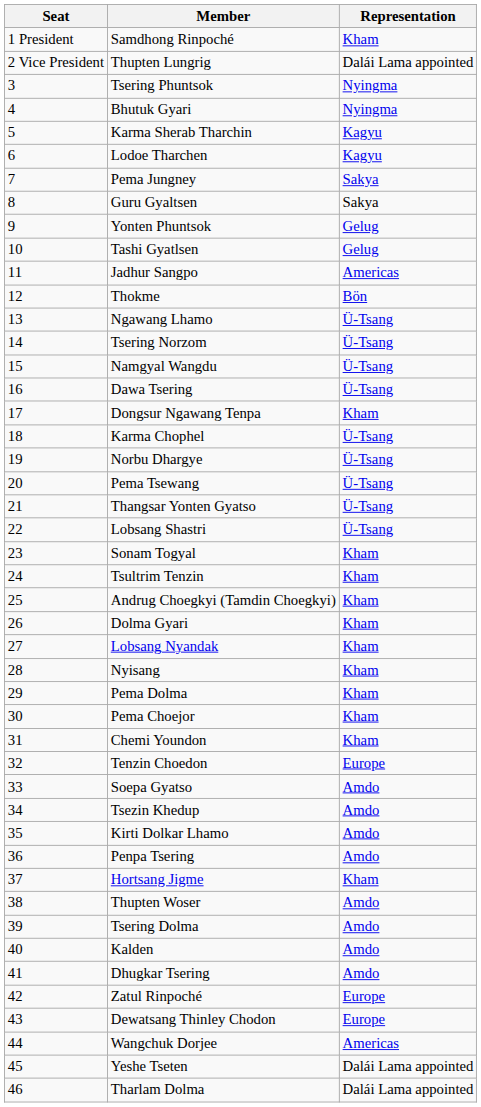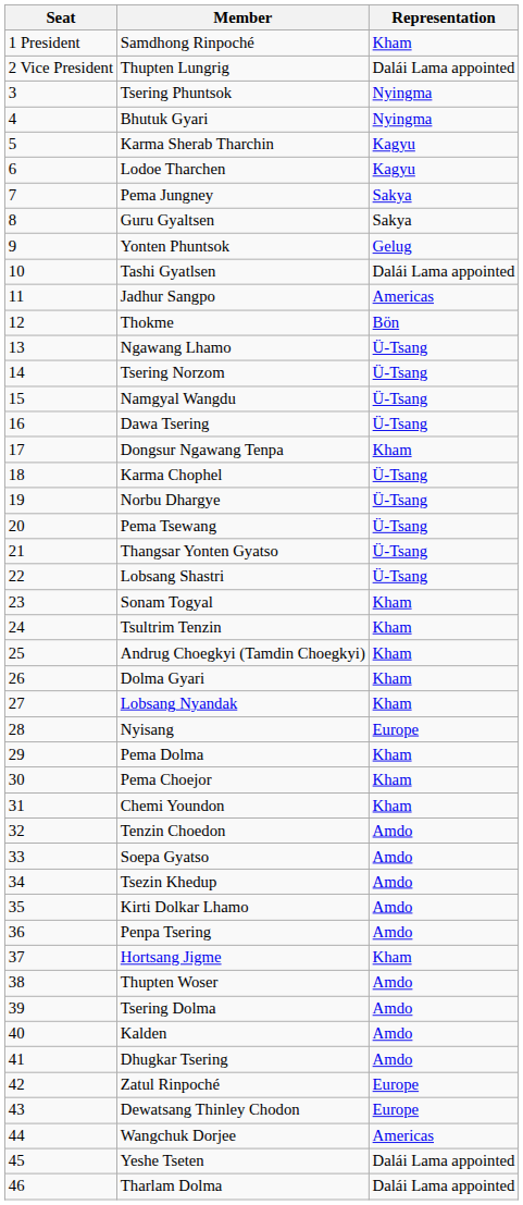 <table class="wikitable">
 <tr>
 <th>Seat</th>
 <th>Member</th>
 <th>Representation</th>
 </tr>
 <tr>
 <td>1 President </td>
 <td>Samdhong Rinpoché</td>
 <td><a href='#'>Kham</a></td>
 </tr>
 <tr>
 <td>2 Vice President</td>
 <td>Thupten Lungrig</td>
 <td>Dalái Lama appointed</td>
 </tr>
 <tr>
 <td>3</td>
 <td>Tsering Phuntsok</td>
 <td><a href='#'>Nyingma</a></td>
 </tr>
 <tr>
 <td>4</td>
 <td>Bhutuk Gyari</td>
 <td><a href='#'>Nyingma</a></td>
 </tr>
 <tr>
 <td>5</td>
 <td>Karma Sherab Tharchin</td>
 <td><a href='#'>Kagyu</a></td>
 </tr>
 <tr>
 <td>6</td>
 <td>Lodoe Tharchen</td>
 <td><a href='#'>Kagyu</a></td>
 </tr>
 <tr>
 <td>7</td>
 <td>Pema Jungney</td>
 <td><a href='#'>Sakya</a></td>
 </tr>
 <tr>
 <td>8</td>
 <td>Guru Gyaltsen</td>
 <td>Sakya</td>
 </tr>
 <tr>
 <td>9</td>
 <td>Yonten Phuntsok</td>
 <td><a href='#'>Gelug</a></td>
 </tr>
 <tr>
 <td>10</td>
 <td>Tashi Gyatlsen</td>
-<td><a href='#'>Gelug</a></td>
+<td>Dalái Lama appointed</td>
 </tr>
 <tr>
 <td>11</td>
 <td>Jadhur Sangpo</td>
 <td><a href='#'>Americas</a></td>
 </tr>
 <tr>
 <td>12</td>
 <td>Thokme</td>
 <td><a href='#'>Bön</a></td>
 </tr>
 <tr>
 <td>13</td>
 <td>Ngawang Lhamo</td>
 <td><a href='#'>Ü-Tsang</a></td>
 </tr>
 <tr>
 <td>14</td>
 <td>Tsering Norzom</td>
 <td><a href='#'>Ü-Tsang</a></td>
 </tr>
 <tr>
 <td>15</td>
 <td>Namgyal Wangdu</td>
 <td><a href='#'>Ü-Tsang</a></td>
 </tr>
 <tr>
 <td>16</td>
 <td>Dawa Tsering</td>
 <td><a href='#'>Ü-Tsang</a></td>
 </tr>
 <tr>
 <td>17</td>
 <td>Dongsur Ngawang Tenpa</td>
 <td><a href='#'>Kham</a></td>
 </tr>
 <tr>
 <td>18</td>
 <td>Karma Chophel</td>
 <td><a href='#'>Ü-Tsang</a></td>
 </tr>
 <tr>
 <td>19</td>
 <td>Norbu Dhargye</td>
 <td><a href='#'>Ü-Tsang</a></td>
 </tr>
 <tr>
 <td>20</td>
 <td>Pema Tsewang</td>
 <td><a href='#'>Ü-Tsang</a></td>
 </tr>
 <tr>
 <td>21</td>
 <td>Thangsar Yonten Gyatso</td>
 <td><a href='#'>Ü-Tsang</a></td>
 </tr>
 <tr>
 <td>22</td>
 <td>Lobsang Shastri</td>
 <td><a href='#'>Ü-Tsang</a></td>
 </tr>
 <tr>
 <td>23</td>
 <td>Sonam Togyal</td>
 <td><a href='#'>Kham</a></td>
 </tr>
 <tr>
 <td>24</td>
 <td>Tsultrim Tenzin</td>
 <td><a href='#'>Kham</a></td>
 </tr>
 <tr>
 <td>25</td>
 <td>Andrug Choegkyi (Tamdin Choegkyi)</td>
 <td><a href='#'>Kham</a></td>
 </tr>
 <tr>
 <td>26</td>
 <td>Dolma Gyari</td>
 <td><a href='#'>Kham</a></td>
 </tr>
 <tr>
 <td>27</td>
 <td><a href='#'>Lobsang Nyandak</a></td>
 <td><a href='#'>Kham</a></td>
 </tr>
 <tr>
 <td>28</td>
 <td>Nyisang</td>
-<td><a href='#'>Kham</a></td>
+<td><a href='#'>Europe</a></td>
 </tr>
 <tr>
 <td>29</td>
 <td>Pema Dolma</td>
 <td><a href='#'>Kham</a></td>
 </tr>
 <tr>
 <td>30</td>
 <td>Pema Choejor</td>
 <td><a href='#'>Kham</a></td>
 </tr>
 <tr>
 <td>31</td>
 <td>Chemi Youndon</td>
 <td><a href='#'>Kham</a></td>
 </tr>
 <tr>
 <td>32</td>
 <td>Tenzin Choedon</td>
-<td><a href='#'>Europe</a></td>
+<td><a href='#'>Amdo</a></td>
 </tr>
 <tr>
 <td>33</td>
 <td>Soepa Gyatso</td>
 <td><a href='#'>Amdo</a></td>
 </tr>
 <tr>
 <td>34</td>
 <td>Tsezin Khedup</td>
 <td><a href='#'>Amdo</a></td>
 </tr>
 <tr>
 <td>35</td>
 <td>Kirti Dolkar Lhamo</td>
 <td><a href='#'>Amdo</a></td>
 </tr>
 <tr>
 <td>36</td>
 <td>Penpa Tsering</td>
 <td><a href='#'>Amdo</a></td>
 </tr>
 <tr>
 <td>37</td>
 <td><a href='#'>Hortsang Jigme</a></td>
 <td><a href='#'>Kham</a></td>
 </tr>
 <tr>
 <td>38</td>
 <td>Thupten Woser</td>
 <td><a href='#'>Amdo</a></td>
 </tr>
 <tr>
 <td>39</td>
 <td>Tsering Dolma</td>
 <td><a href='#'>Amdo</a></td>
 </tr>
 <tr>
 <td>40</td>
 <td>Kalden</td>
 <td><a href='#'>Amdo</a></td>
 </tr>
 <tr>
 <td>41</td>
 <td>Dhugkar Tsering</td>
 <td><a href='#'>Amdo</a></td>
 </tr>
 <tr>
 <td>42</td>
 <td>Zatul Rinpoché</td>
 <td><a href='#'>Europe</a></td>
 </tr>
 <tr>
 <td>43</td>
 <td>Dewatsang Thinley Chodon</td>
 <td><a href='#'>Europe</a></td>
 </tr>
 <tr>
 <td>44</td>
 <td>Wangchuk Dorjee</td>
 <td><a href='#'>Americas</a></td>
 </tr>
 <tr>
 <td>45</td>
 <td>Yeshe Tseten</td>
 <td>Dalái Lama appointed</td>
 </tr>
 <tr>
 <td>46</td>
 <td>Tharlam Dolma</td>
 <td>Dalái Lama appointed</td>
 </tr>
 </table>
